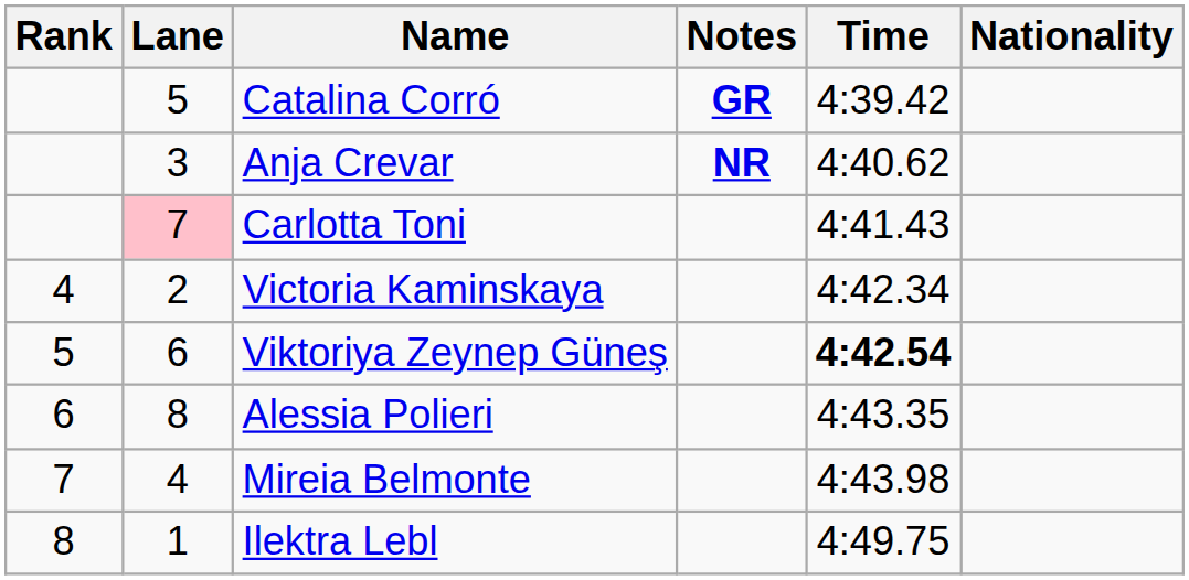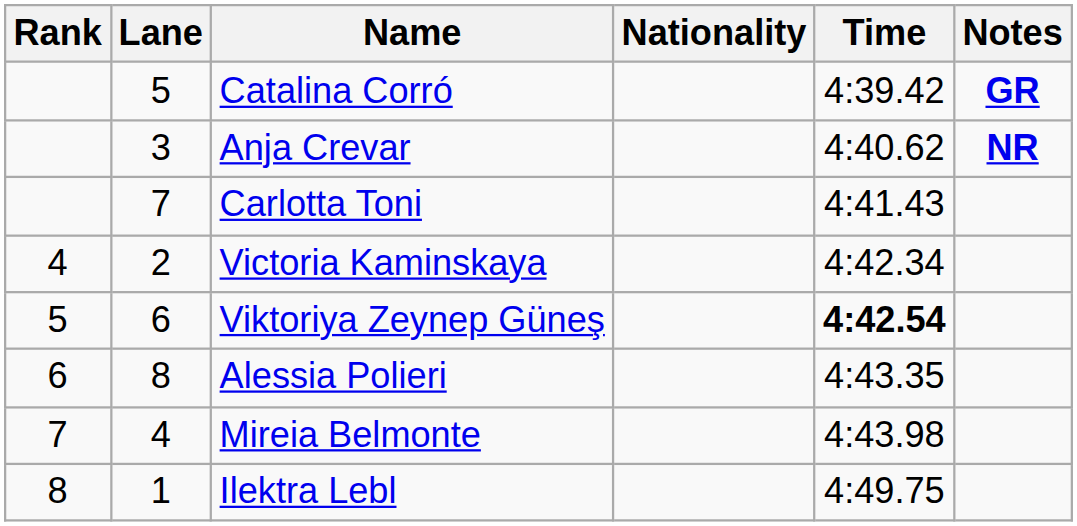 <table class="wikitable sortable" style="text-align:center">
 <tr>
 <th>Rank</th>
 <th>Lane</th>
 <th>Name</th>
+<th>Nationality</th>
+<th>Time</th>
 <th>Notes</th>
-<th>Time</th>
-<th>Nationality</th>
 </tr>
 <tr>
 <td></td>
 <td>5</td>
 <td align="left"><a href='#'>Catalina Corró</a></td>
+<td align="left"></td>
+<td>4:39.42</td>
 <td><strong><a href='#'>GR</a></strong></td>
-<td>4:39.42</td>
-<td align="left"></td>
 </tr>
 <tr>
 <td></td>
 <td>3</td>
 <td align="left"><a href='#'>Anja Crevar</a></td>
+<td align="left"></td>
+<td>4:40.62</td>
 <td><strong><a href='#'>NR</a></strong></td>
-<td>4:40.62</td>
-<td align="left"></td>
 </tr>
 <tr>
 <td></td>
-<td style="background: pink;">7</td>
+<td>7</td>
 <td align="left"><a href='#'>Carlotta Toni</a></td>
+<td align="left"></td>
+<td>4:41.43</td>
 <td></td>
-<td>4:41.43</td>
-<td align="left"></td>
 </tr>
 <tr>
 <td>4</td>
 <td>2</td>
 <td align="left"><a href='#'>Victoria Kaminskaya</a></td>
+<td align="left"></td>
+<td>4:42.34</td>
 <td></td>
-<td>4:42.34</td>
-<td align="left"></td>
 </tr>
 <tr>
 <td>5</td>
 <td>6</td>
 <td align="left"><a href='#'>Viktoriya Zeynep Güneş</a></td>
+<td align="left"></td>
+<td><strong>4:42.54</strong></td>
 <td></td>
-<td><strong>4:42.54</strong></td>
-<td align="left"></td>
 </tr>
 <tr>
 <td>6</td>
 <td>8</td>
 <td align="left"><a href='#'>Alessia Polieri</a></td>
+<td align="left"></td>
+<td>4:43.35</td>
 <td></td>
-<td>4:43.35</td>
-<td align="left"></td>
 </tr>
 <tr>
 <td>7</td>
 <td>4</td>
 <td align="left"><a href='#'>Mireia Belmonte</a></td>
+<td align="left"></td>
+<td>4:43.98</td>
 <td></td>
-<td>4:43.98</td>
-<td align="left"></td>
 </tr>
 <tr>
 <td>8</td>
 <td>1</td>
 <td align="left"><a href='#'>Ilektra Lebl</a></td>
+<td align="left"></td>
+<td>4:49.75</td>
 <td></td>
-<td>4:49.75</td>
-<td align="left"></td>
 </tr>
 </table>
